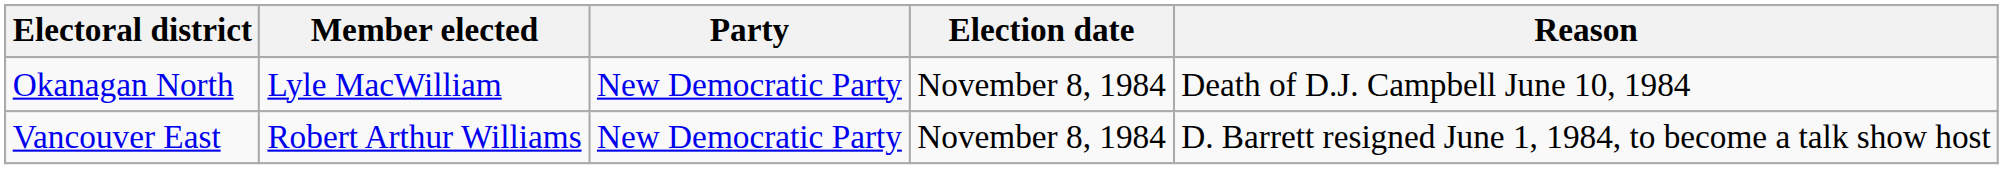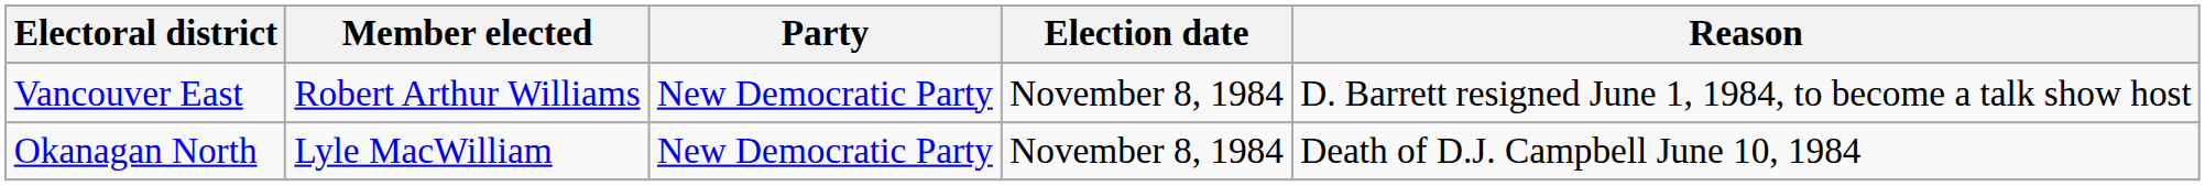 <table class="wikitable sortable">
 <tr>
 <th>Electoral district</th>
 <th>Member elected</th>
 <th>Party</th>
 <th>Election date</th>
 <th>Reason</th>
 </tr>
 <tr>
+<td><a href='#'>Vancouver East</a></td>
+<td><a href='#'>Robert Arthur Williams</a></td>
+<td><a href='#'>New Democratic Party</a></td>
+<td>November 8, 1984</td>
+<td>D. Barrett resigned June 1, 1984, to become a talk show host</td>
+</tr>
+<tr>
 <td><a href='#'>Okanagan North</a></td>
 <td><a href='#'>Lyle MacWilliam</a></td>
 <td><a href='#'>New Democratic Party</a></td>
 <td>November 8, 1984</td>
 <td>Death of D.J. Campbell June 10, 1984</td>
 </tr>
-<tr>
-<td><a href='#'>Vancouver East</a></td>
-<td><a href='#'>Robert Arthur Williams</a></td>
-<td><a href='#'>New Democratic Party</a></td>
-<td>November 8, 1984</td>
-<td>D. Barrett resigned June 1, 1984, to become a talk show host</td>
-</tr>
 </table>
